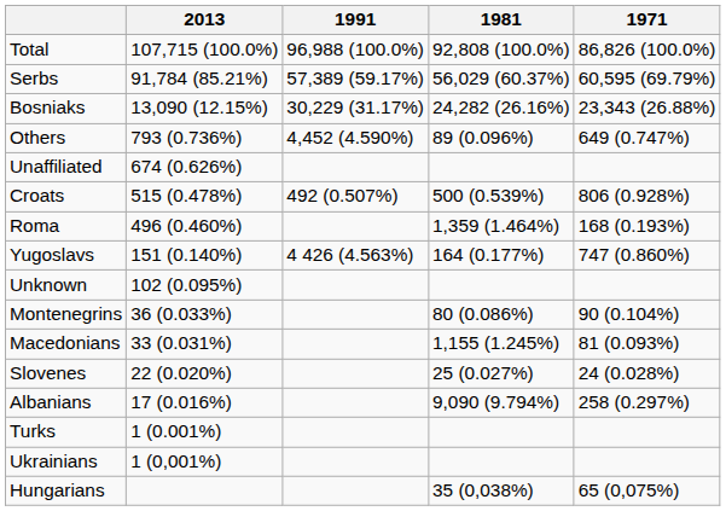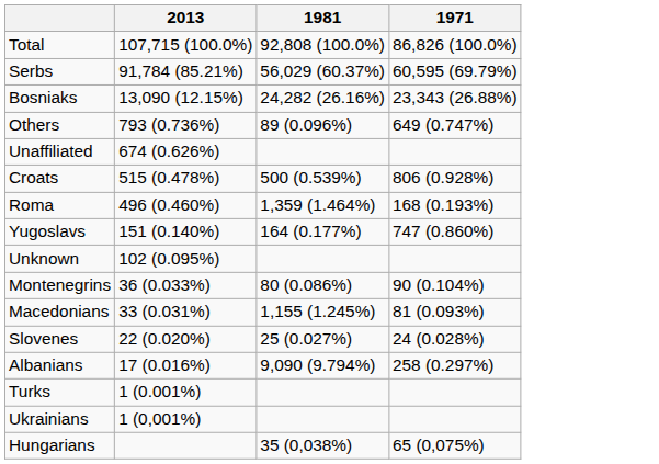 <table class="wikitable">
 <tr>
 <th></th>
 <th>2013</th>
-<th>1991</th>
 <th>1981</th>
 <th>1971</th>
 </tr>
 <tr>
 <td>Total</td>
 <td>107,715 (100.0%)</td>
-<td>96,988 (100.0%)</td>
 <td>92,808 (100.0%)</td>
 <td>86,826 (100.0%)</td>
 </tr>
 <tr>
 <td>Serbs</td>
 <td>91,784 (85.21%)</td>
-<td>57,389 (59.17%)</td>
 <td>56,029 (60.37%)</td>
 <td>60,595 (69.79%)</td>
 </tr>
 <tr>
 <td>Bosniaks</td>
 <td>13,090 (12.15%)</td>
-<td>30,229 (31.17%)</td>
 <td>24,282 (26.16%)</td>
 <td>23,343 (26.88%)</td>
 </tr>
 <tr>
 <td>Others</td>
 <td>793 (0.736%)</td>
-<td>4,452 (4.590%)</td>
 <td>89 (0.096%)</td>
 <td>649 (0.747%)</td>
 </tr>
 <tr>
 <td>Unaffiliated</td>
 <td>674 (0.626%)</td>
 <td></td>
 <td></td>
-<td></td>
 </tr>
 <tr>
 <td>Croats</td>
 <td>515 (0.478%)</td>
-<td>492 (0.507%)</td>
 <td>500 (0.539%)</td>
 <td>806 (0.928%)</td>
 </tr>
 <tr>
 <td>Roma</td>
 <td>496 (0.460%)</td>
-<td></td>
 <td>1,359 (1.464%)</td>
 <td>168 (0.193%)</td>
 </tr>
 <tr>
 <td>Yugoslavs</td>
 <td>151 (0.140%)</td>
-<td>4 426 (4.563%)</td>
 <td>164 (0.177%)</td>
 <td>747 (0.860%)</td>
 </tr>
 <tr>
 <td>Unknown</td>
 <td>102 (0.095%)</td>
 <td></td>
 <td></td>
-<td></td>
 </tr>
 <tr>
 <td>Montenegrins</td>
 <td>36 (0.033%)</td>
-<td></td>
 <td>80 (0.086%)</td>
 <td>90 (0.104%)</td>
 </tr>
 <tr>
 <td>Macedonians</td>
 <td>33 (0.031%)</td>
-<td></td>
 <td>1,155 (1.245%)</td>
 <td>81 (0.093%)</td>
 </tr>
 <tr>
 <td>Slovenes</td>
 <td>22 (0.020%)</td>
-<td></td>
 <td>25 (0.027%)</td>
 <td>24 (0.028%)</td>
 </tr>
 <tr>
 <td>Albanians</td>
 <td>17 (0.016%)</td>
-<td></td>
 <td>9,090 (9.794%)</td>
 <td>258 (0.297%)</td>
 </tr>
 <tr>
 <td>Turks</td>
 <td>1 (0.001%)</td>
 <td></td>
 <td></td>
-<td></td>
 </tr>
 <tr>
 <td>Ukrainians</td>
 <td>1 (0,001%)</td>
 <td></td>
 <td></td>
-<td></td>
 </tr>
 <tr>
 <td>Hungarians</td>
-<td></td>
 <td></td>
 <td>35 (0,038%)</td>
 <td>65 (0,075%)</td>
 </tr>
 </table>
